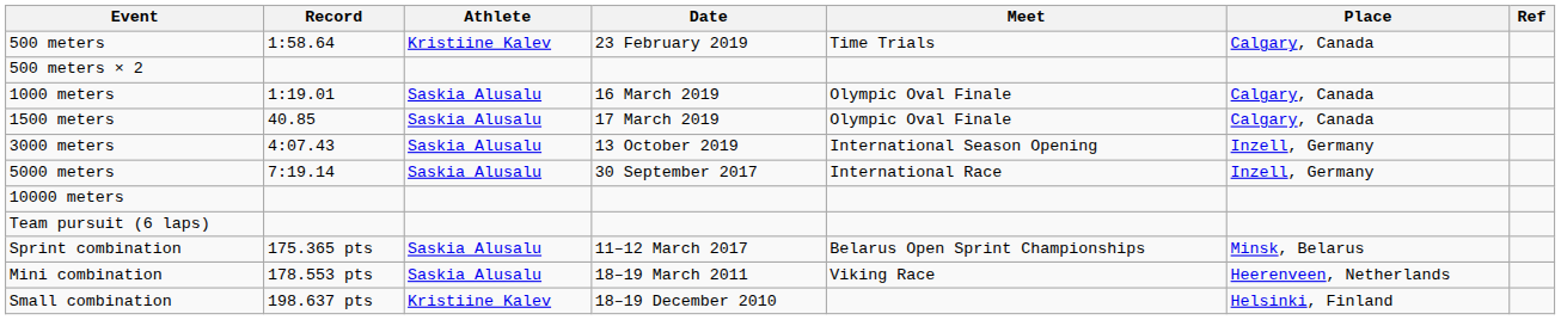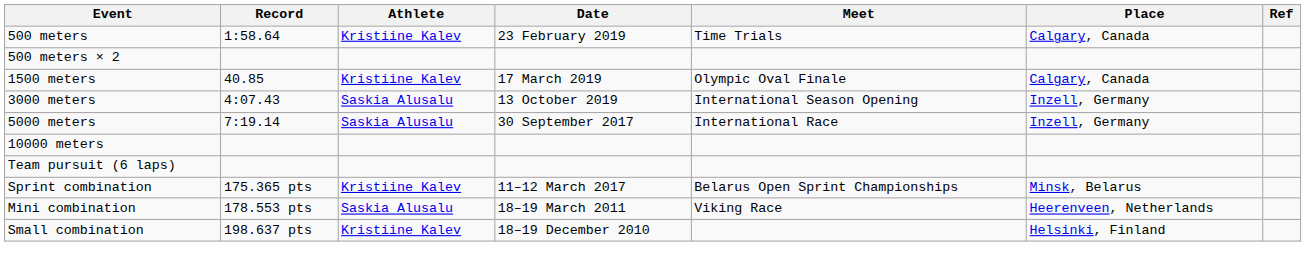 <table class="wikitable" style="font-size:95%; width: 95%;">
 <tr>
 <th>Event</th>
 <th>Record</th>
 <th>Athlete</th>
 <th>Date</th>
 <th>Meet</th>
 <th>Place</th>
 <th>Ref</th>
 </tr>
 <tr>
 <td>500 meters</td>
 <td>1:58.64</td>
 <td><a href='#'>Kristiine Kalev</a></td>
 <td>23 February 2019</td>
 <td>Time Trials</td>
 <td><a href='#'>Calgary</a>, Canada</td>
 <td></td>
 </tr>
 <tr>
 <td>500 meters × 2</td>
 <td></td>
 <td></td>
 <td></td>
 <td></td>
 <td></td>
 <td></td>
 </tr>
 <tr>
-<td>1000 meters</td>
-<td>1:19.01</td>
-<td><a href='#'>Saskia Alusalu</a></td>
-<td>16 March 2019</td>
-<td>Olympic Oval Finale</td>
-<td><a href='#'>Calgary</a>, Canada</td>
-<td></td>
-</tr>
-<tr>
 <td>1500 meters</td>
 <td>40.85</td>
-<td><a href='#'>Saskia Alusalu</a></td>
+<td><a href='#'>Kristiine Kalev</a></td>
 <td>17 March 2019</td>
 <td>Olympic Oval Finale</td>
 <td><a href='#'>Calgary</a>, Canada</td>
 <td></td>
 </tr>
 <tr>
 <td>3000 meters</td>
 <td>4:07.43</td>
 <td><a href='#'>Saskia Alusalu</a></td>
 <td>13 October 2019</td>
 <td>International Season Opening</td>
 <td><a href='#'>Inzell</a>, Germany</td>
 <td></td>
 </tr>
 <tr>
 <td>5000 meters</td>
 <td>7:19.14</td>
 <td><a href='#'>Saskia Alusalu</a></td>
 <td>30 September 2017</td>
 <td>International Race</td>
 <td><a href='#'>Inzell</a>, Germany</td>
 <td></td>
 </tr>
 <tr>
 <td>10000 meters</td>
 <td></td>
 <td></td>
 <td></td>
 <td></td>
 <td></td>
 <td></td>
 </tr>
 <tr>
 <td>Team pursuit (6 laps)</td>
 <td></td>
 <td></td>
 <td></td>
 <td></td>
 <td></td>
 <td></td>
 </tr>
 <tr>
 <td>Sprint combination</td>
 <td>175.365 pts</td>
-<td><a href='#'>Saskia Alusalu</a></td>
+<td><a href='#'>Kristiine Kalev</a></td>
 <td>11–12 March 2017</td>
 <td>Belarus Open Sprint Championships</td>
 <td><a href='#'>Minsk</a>, Belarus</td>
 <td></td>
 </tr>
 <tr>
 <td>Mini combination</td>
 <td>178.553 pts</td>
 <td><a href='#'>Saskia Alusalu</a></td>
 <td>18–19 March 2011</td>
 <td>Viking Race</td>
 <td><a href='#'>Heerenveen</a>, Netherlands</td>
 <td></td>
 </tr>
 <tr>
 <td>Small combination</td>
 <td>198.637 pts</td>
 <td><a href='#'>Kristiine Kalev</a></td>
 <td>18–19 December 2010</td>
 <td></td>
 <td><a href='#'>Helsinki</a>, Finland</td>
 <td></td>
 </tr>
 </table>
